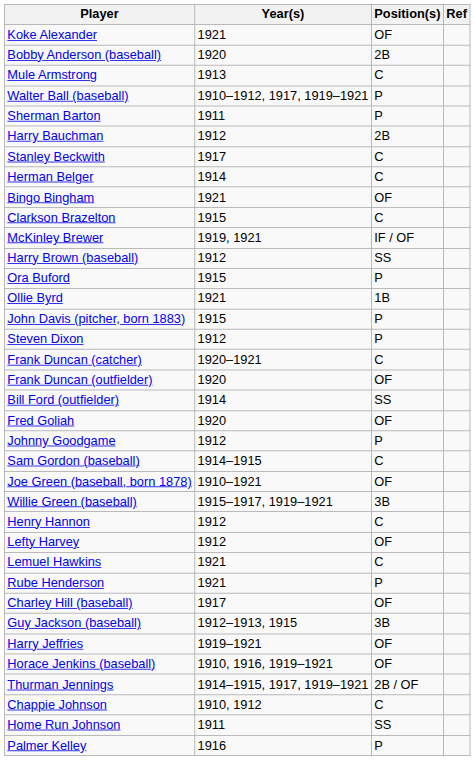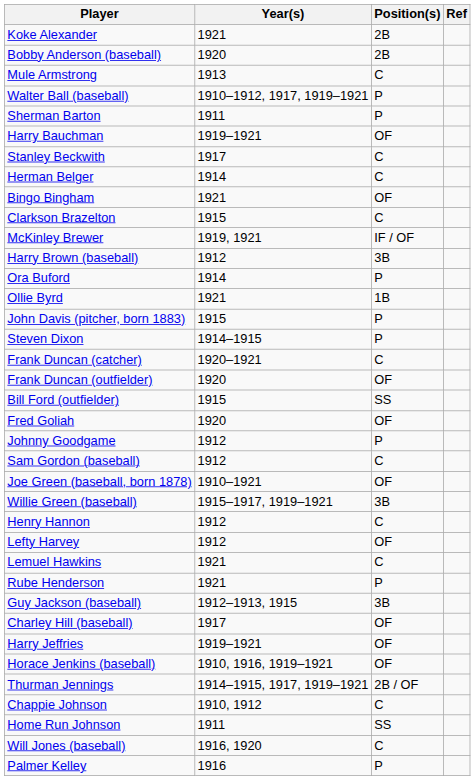 <table class="wikitable">
 <tr>
 <th>Player</th>
 <th>Year(s)</th>
 <th>Position(s)</th>
 <th>Ref</th>
 </tr>
 <tr>
 <td><a href='#'>Koke Alexander</a></td>
 <td>1921</td>
-<td>OF</td>
+<td>2B</td>
 <td></td>
 </tr>
 <tr>
 <td><a href='#'>Bobby Anderson (baseball)</a></td>
 <td>1920</td>
 <td>2B</td>
 <td></td>
 </tr>
 <tr>
 <td><a href='#'>Mule Armstrong</a></td>
 <td>1913</td>
 <td>C</td>
 <td></td>
 </tr>
 <tr>
 <td><a href='#'>Walter Ball (baseball)</a></td>
 <td>1910–1912, 1917, 1919–1921</td>
 <td>P</td>
 <td></td>
 </tr>
 <tr>
 <td><a href='#'>Sherman Barton</a></td>
 <td>1911</td>
 <td>P</td>
 <td></td>
 </tr>
 <tr>
 <td><a href='#'>Harry Bauchman</a></td>
-<td>1912</td>
-<td>2B</td>
+<td>1919–1921</td>
+<td>OF</td>
 <td></td>
 </tr>
 <tr>
 <td><a href='#'>Stanley Beckwith</a></td>
 <td>1917</td>
 <td>C</td>
 <td></td>
 </tr>
 <tr>
 <td><a href='#'>Herman Belger</a></td>
 <td>1914</td>
 <td>C</td>
 <td></td>
 </tr>
 <tr>
 <td><a href='#'>Bingo Bingham</a></td>
 <td>1921</td>
 <td>OF</td>
 <td></td>
 </tr>
 <tr>
 <td><a href='#'>Clarkson Brazelton</a></td>
 <td>1915</td>
 <td>C</td>
 <td></td>
 </tr>
 <tr>
 <td><a href='#'>McKinley Brewer</a></td>
 <td>1919, 1921</td>
 <td>IF / OF</td>
 <td></td>
 </tr>
 <tr>
 <td><a href='#'>Harry Brown (baseball)</a></td>
 <td>1912</td>
-<td>SS</td>
+<td>3B</td>
 <td></td>
 </tr>
 <tr>
 <td><a href='#'>Ora Buford</a></td>
-<td>1915</td>
+<td>1914</td>
 <td>P</td>
 <td></td>
 </tr>
 <tr>
 <td><a href='#'>Ollie Byrd</a></td>
 <td>1921</td>
 <td>1B</td>
 <td></td>
 </tr>
 <tr>
 <td><a href='#'>John Davis (pitcher, born 1883)</a></td>
 <td>1915</td>
 <td>P</td>
 <td></td>
 </tr>
 <tr>
 <td><a href='#'>Steven Dixon</a></td>
-<td>1912</td>
+<td>1914–1915</td>
 <td>P</td>
 <td></td>
 </tr>
 <tr>
 <td><a href='#'>Frank Duncan (catcher)</a></td>
 <td>1920–1921</td>
 <td>C</td>
 <td></td>
 </tr>
 <tr>
 <td><a href='#'>Frank Duncan (outfielder)</a></td>
 <td>1920</td>
 <td>OF</td>
 <td></td>
 </tr>
 <tr>
 <td><a href='#'>Bill Ford (outfielder)</a></td>
-<td>1914</td>
+<td>1915</td>
 <td>SS</td>
 <td></td>
 </tr>
 <tr>
 <td><a href='#'>Fred Goliah</a></td>
 <td>1920</td>
 <td>OF</td>
 <td></td>
 </tr>
 <tr>
 <td><a href='#'>Johnny Goodgame</a></td>
 <td>1912</td>
 <td>P</td>
 <td></td>
 </tr>
 <tr>
 <td><a href='#'>Sam Gordon (baseball)</a></td>
-<td>1914–1915</td>
+<td>1912</td>
 <td>C</td>
 <td></td>
 </tr>
 <tr>
 <td><a href='#'>Joe Green (baseball, born 1878)</a></td>
 <td>1910–1921</td>
 <td>OF</td>
 <td></td>
 </tr>
 <tr>
 <td><a href='#'>Willie Green (baseball)</a></td>
 <td>1915–1917, 1919–1921</td>
 <td>3B</td>
 <td></td>
 </tr>
 <tr>
 <td><a href='#'>Henry Hannon</a></td>
 <td>1912</td>
 <td>C</td>
 <td></td>
 </tr>
 <tr>
 <td><a href='#'>Lefty Harvey</a></td>
 <td>1912</td>
 <td>OF</td>
 <td></td>
 </tr>
 <tr>
 <td><a href='#'>Lemuel Hawkins</a></td>
 <td>1921</td>
 <td>C</td>
 <td></td>
 </tr>
 <tr>
 <td><a href='#'>Rube Henderson</a></td>
 <td>1921</td>
 <td>P</td>
 <td></td>
 </tr>
 <tr>
+<td><a href='#'>Guy Jackson (baseball)</a></td>
+<td>1912–1913, 1915</td>
+<td>3B</td>
+<td></td>
+</tr>
+<tr>
 <td><a href='#'>Charley Hill (baseball)</a></td>
 <td>1917</td>
 <td>OF</td>
-<td></td>
-</tr>
-<tr>
-<td><a href='#'>Guy Jackson (baseball)</a></td>
-<td>1912–1913, 1915</td>
-<td>3B</td>
 <td></td>
 </tr>
 <tr>
 <td><a href='#'>Harry Jeffries</a></td>
 <td>1919–1921</td>
 <td>OF</td>
 <td></td>
 </tr>
 <tr>
 <td><a href='#'>Horace Jenkins (baseball)</a></td>
 <td>1910, 1916, 1919–1921</td>
 <td>OF</td>
 <td></td>
 </tr>
 <tr>
 <td><a href='#'>Thurman Jennings</a></td>
 <td>1914–1915, 1917, 1919–1921</td>
 <td>2B / OF</td>
 <td></td>
 </tr>
 <tr>
 <td><a href='#'>Chappie Johnson</a></td>
 <td>1910, 1912</td>
 <td>C</td>
 <td></td>
 </tr>
 <tr>
 <td><a href='#'>Home Run Johnson</a></td>
 <td>1911</td>
 <td>SS</td>
 <td></td>
 </tr>
 <tr>
+<td><a href='#'>Will Jones (baseball)</a></td>
+<td>1916, 1920</td>
+<td>C</td>
+<td></td>
+</tr>
+<tr>
 <td><a href='#'>Palmer Kelley</a></td>
 <td>1916</td>
 <td>P</td>
 <td></td>
 </tr>
 </table>
